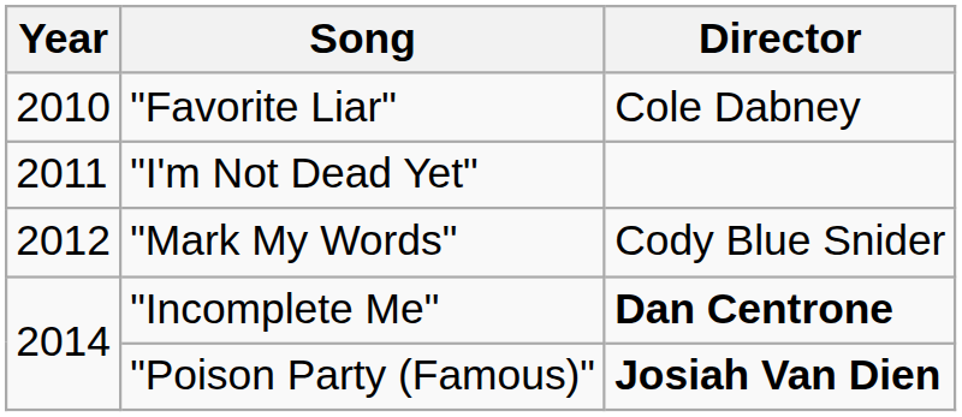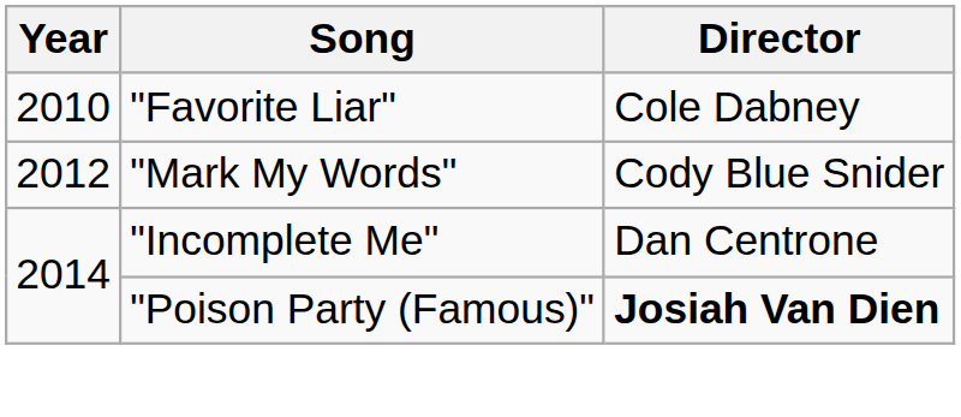 <table class="wikitable">
 <tr>
 <th>Year</th>
 <th>Song</th>
 <th>Director</th>
 </tr>
 <tr>
 <td>2010</td>
 <td>"Favorite Liar"</td>
 <td>Cole Dabney</td>
 </tr>
 <tr>
-<td>2011</td>
-<td>"I'm Not Dead Yet"</td>
-<td></td>
-</tr>
-<tr>
 <td>2012</td>
 <td>"Mark My Words"</td>
 <td>Cody Blue Snider</td>
 </tr>
 <tr>
 <td rowspan="2">2014</td>
 <td>"Incomplete Me"</td>
-<td><strong>Dan Centrone</strong></td>
+<td>Dan Centrone</td>
 </tr>
 <tr>
 <td>"Poison Party (Famous)"</td>
 <td><strong>Josiah Van Dien</strong></td>
 </tr>
 </table>
